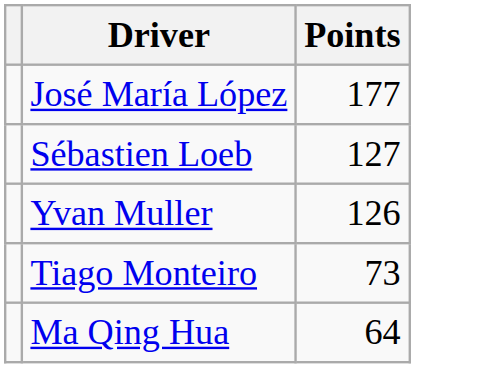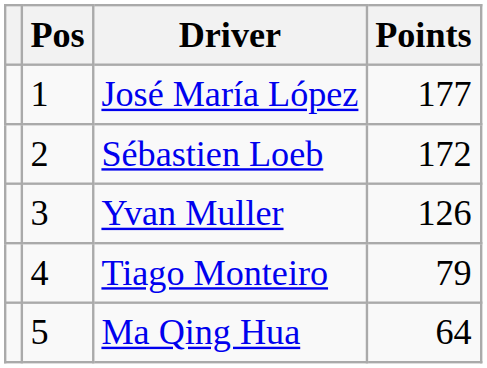 <table class="wikitable" style="font-size: 95%;">
 <tr>
 <th></th>
+<th>Pos</th>
 <th>Driver</th>
 <th>Points</th>
 </tr>
 <tr>
 <td align="left"></td>
+<td>1</td>
 <td> <a href='#'>José María López</a></td>
 <td align="right">177</td>
 </tr>
 <tr>
 <td align="left"></td>
+<td>2</td>
 <td> <a href='#'>Sébastien Loeb</a></td>
-<td align="right">127</td>
+<td align="right">172</td>
 </tr>
 <tr>
 <td align="left"></td>
+<td>3</td>
 <td> <a href='#'>Yvan Muller</a></td>
 <td align="right">126</td>
 </tr>
 <tr>
 <td align="left"></td>
+<td>4</td>
 <td> <a href='#'>Tiago Monteiro</a></td>
-<td align="right">73</td>
+<td align="right">79</td>
 </tr>
 <tr>
 <td align="left"></td>
+<td>5</td>
 <td> <a href='#'>Ma Qing Hua</a></td>
 <td align="right">64</td>
 </tr>
 </table>
